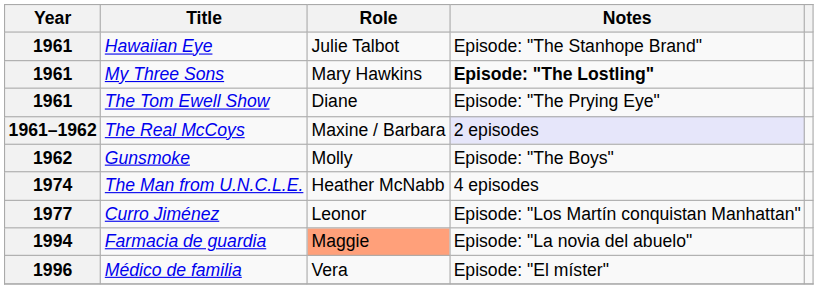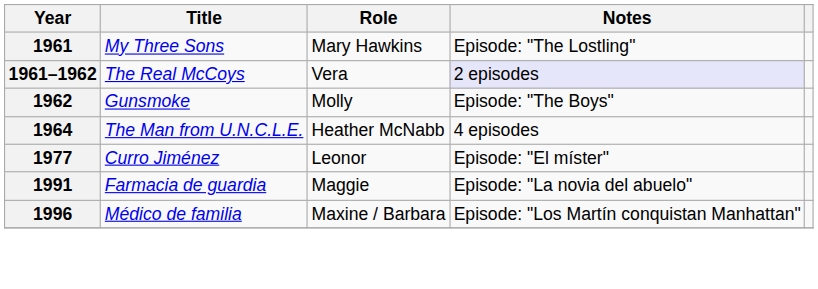 <table class="wikitable plainrowheaders sortable" style="margin-right: 0;">
 <tr>
 <th scope="col">Year</th>
 <th scope="col">Title</th>
 <th scope="col">Role</th>
 <th scope="col" class="unsortable">Notes</th>
 <th scope="col" class="unsortable"></th>
 </tr>
 <tr>
 <th scope="row">1961</th>
-<td><em><a href='#'>Hawaiian Eye</a></em></td>
-<td>Julie Talbot</td>
-<td>Episode: "The Stanhope Brand"</td>
-<td style="text-align:center;"></td>
-</tr>
-<tr>
-<th scope="row">1961</th>
 <td><em><a href='#'>My Three Sons</a></em></td>
 <td>Mary Hawkins</td>
-<td><strong>Episode: "The Lostling"</strong></td>
-<td style="text-align:center;"></td>
-</tr>
-<tr>
-<th scope="row">1961</th>
-<td data-sort-value="Tom Ewell"><em><a href='#'>The Tom Ewell Show</a></em></td>
-<td>Diane</td>
-<td>Episode: "The Prying Eye"</td>
+<td>Episode: "The Lostling"</td>
 <td style="text-align:center;"></td>
 </tr>
 <tr>
 <th scope="row">1961–1962</th>
 <td data-sort-value="Real McCoys"><em><a href='#'>The Real McCoys</a></em></td>
-<td>Maxine / Barbara</td>
+<td>Vera</td>
 <td style="background: lavender;">2 episodes</td>
 <td style="text-align:center;"></td>
 </tr>
 <tr>
 <th scope="row">1962</th>
 <td><em><a href='#'>Gunsmoke</a></em></td>
 <td>Molly</td>
 <td>Episode: "The Boys"</td>
 <td style="text-align:center;"></td>
 </tr>
 <tr>
-<th scope="row">1974</th>
+<th scope="row">1964</th>
 <td data-sort-value="Man from UNCLE"><em><a href='#'>The Man from U.N.C.L.E.</a></em></td>
 <td>Heather McNabb</td>
 <td>4 episodes</td>
 <td style="text-align:center;"></td>
 </tr>
 <tr>
 <th scope="row">1977</th>
 <td><em><a href='#'>Curro Jiménez</a></em></td>
 <td>Leonor</td>
-<td>Episode: "Los Martín conquistan Manhattan"</td>
+<td>Episode: "El míster"</td>
 <td style="text-align:center;"></td>
 </tr>
 <tr>
-<th scope="row">1994</th>
+<th scope="row">1991</th>
 <td><em><a href='#'>Farmacia de guardia</a></em></td>
-<td style="background: lightsalmon;">Maggie</td>
+<td>Maggie</td>
 <td>Episode: "La novia del abuelo"</td>
 <td style="text-align:center;"></td>
 </tr>
 <tr>
 <th scope="row">1996</th>
 <td><em><a href='#'>Médico de familia</a></em></td>
-<td>Vera</td>
-<td>Episode: "El míster"</td>
+<td>Maxine / Barbara</td>
+<td>Episode: "Los Martín conquistan Manhattan"</td>
 <td style="text-align:center;"></td>
 </tr>
 <tr>
 </tr>
 </table>
